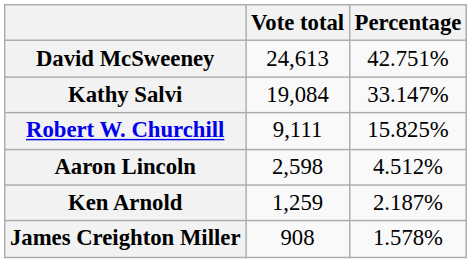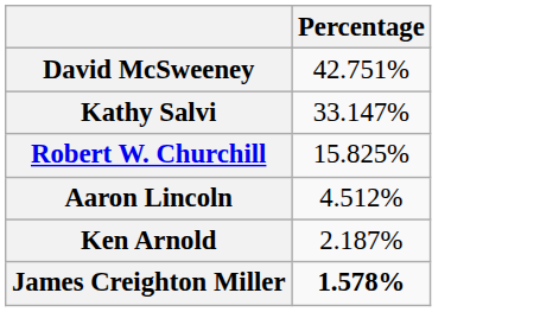 <table class="wikitable" style="text-align:center">
 <tr>
 <th></th>
-<th>Vote total</th>
 <th>Percentage</th>
 </tr>
 <tr>
 <th>David McSweeney</th>
-<td>24,613</td>
 <td>42.751%</td>
 </tr>
 <tr>
 <th>Kathy Salvi</th>
-<td>19,084</td>
 <td>33.147%</td>
 </tr>
 <tr>
 <th><a href='#'>Robert W. Churchill</a></th>
-<td>9,111</td>
 <td>15.825%</td>
 </tr>
 <tr>
 <th>Aaron Lincoln</th>
-<td>2,598</td>
 <td>4.512%</td>
 </tr>
 <tr>
 <th>Ken Arnold</th>
-<td>1,259</td>
 <td>2.187%</td>
 </tr>
 <tr>
 <th>James Creighton Miller</th>
-<td>908</td>
-<td>1.578%</td>
+<td><strong>1.578%</strong></td>
 </tr>
 </table>
